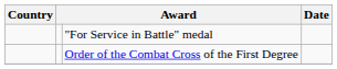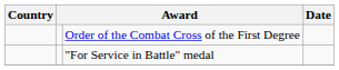 <table class="wikitable">
 <tr>
 <th>Country</th>
 <th colspan="2">Award</th>
 <th>Date</th>
 </tr>
 <tr>
 <td></td>
 <td></td>
-<td>"For Service in Battle" medal</td>
+<td><a href='#'>Order of the Combat Cross</a> of the First Degree</td>
 <td></td>
 </tr>
 <tr>
 <td></td>
 <td></td>
-<td><a href='#'>Order of the Combat Cross</a> of the First Degree</td>
+<td>"For Service in Battle" medal</td>
 <td></td>
 </tr>
 <tr>
 </tr>
 </table>
